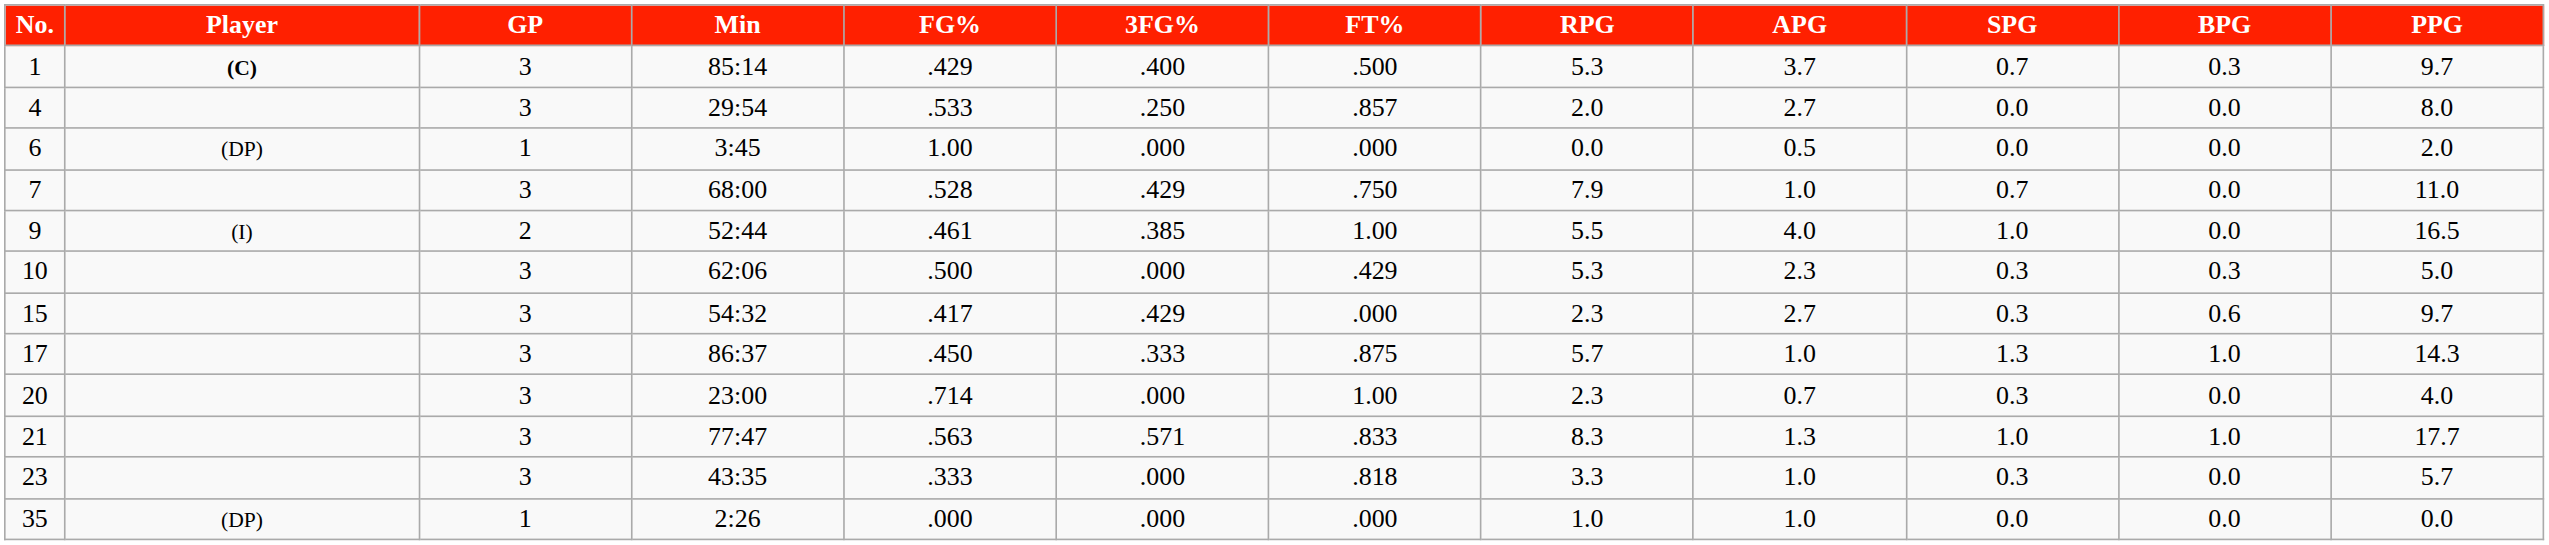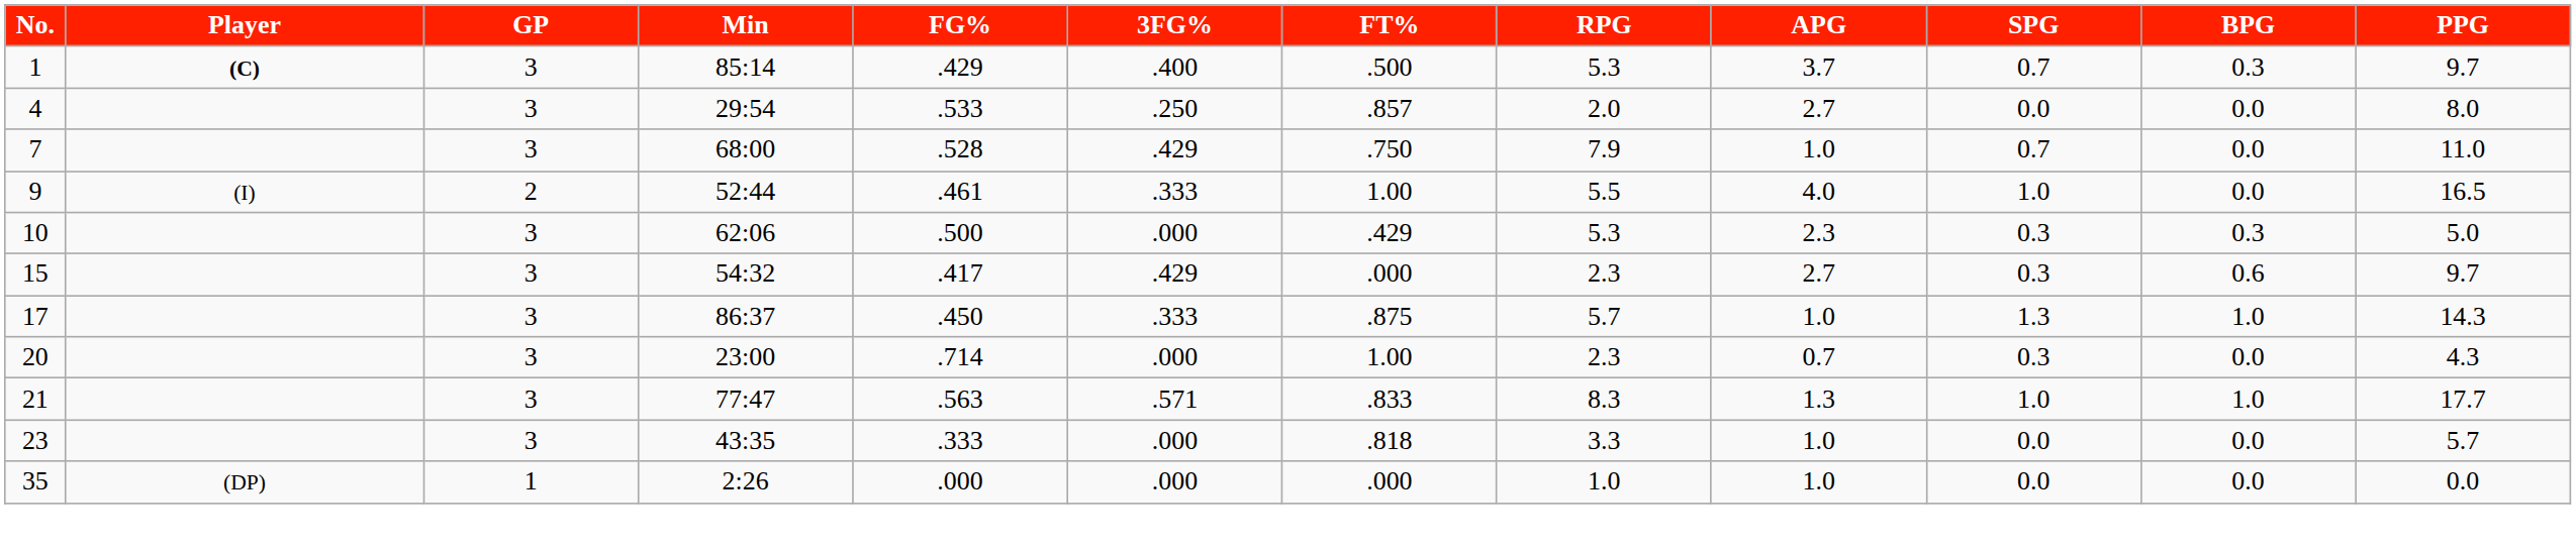 <table class="wikitable sortable">
 <tr>
 <th style="background:#ff2000; color:#ffffff" width="1%">No.</th>
 <th style="background:#ff2000; color:#ffffff" width="10%">Player</th>
 <th style="background:#ff2000; color:#ffffff" width="6%">GP</th>
 <th style="background:#ff2000; color:#ffffff" width="6%">Min</th>
 <th style="background:#ff2000; color:#ffffff" width="6%">FG%</th>
 <th style="background:#ff2000; color:#ffffff" width="6%">3FG%</th>
 <th style="background:#ff2000; color:#ffffff" width="6%">FT%</th>
 <th style="background:#ff2000; color:#ffffff" width="6%">RPG</th>
 <th style="background:#ff2000; color:#ffffff" width="6%">APG</th>
 <th style="background:#ff2000; color:#ffffff" width="6%">SPG</th>
 <th style="background:#ff2000; color:#ffffff" width="6%">BPG</th>
 <th style="background:#ff2000; color:#ffffff" width="6%">PPG</th>
 </tr>
 <tr style="text-align:center;" bgcolor="">
 <td>1</td>
 <td> <small><strong>(C)</strong></small></td>
 <td>3</td>
 <td>85:14</td>
 <td>.429</td>
 <td>.400</td>
 <td>.500</td>
 <td>5.3</td>
 <td>3.7</td>
 <td>0.7</td>
 <td>0.3</td>
 <td>9.7</td>
 </tr>
 <tr style="text-align:center;" bgcolor="">
 <td>4</td>
 <td></td>
 <td>3</td>
 <td>29:54</td>
 <td>.533</td>
 <td>.250</td>
 <td>.857</td>
 <td>2.0</td>
 <td>2.7</td>
 <td>0.0</td>
 <td>0.0</td>
 <td>8.0</td>
 </tr>
 <tr style="text-align:center;" bgcolor="">
-<td>6</td>
-<td> <small>(DP)</small></td>
-<td>1</td>
-<td>3:45</td>
-<td>1.00</td>
-<td>.000</td>
-<td>.000</td>
-<td>0.0</td>
-<td>0.5</td>
-<td>0.0</td>
-<td>0.0</td>
-<td>2.0</td>
-</tr>
-<tr style="text-align:center;" bgcolor="">
 <td>7</td>
 <td></td>
 <td>3</td>
 <td>68:00</td>
 <td>.528</td>
 <td>.429</td>
 <td>.750</td>
 <td>7.9</td>
 <td>1.0</td>
 <td>0.7</td>
 <td>0.0</td>
 <td>11.0</td>
 </tr>
 <tr style="text-align:center;" bgcolor="">
 <td>9</td>
 <td> <small>(I)</small></td>
 <td>2</td>
 <td>52:44</td>
 <td>.461</td>
-<td>.385</td>
+<td>.333</td>
 <td>1.00</td>
 <td>5.5</td>
 <td>4.0</td>
 <td>1.0</td>
 <td>0.0</td>
 <td>16.5</td>
 </tr>
 <tr style="text-align:center;" bgcolor="">
 <td>10</td>
 <td></td>
 <td>3</td>
 <td>62:06</td>
 <td>.500</td>
 <td>.000</td>
 <td>.429</td>
 <td>5.3</td>
 <td>2.3</td>
 <td>0.3</td>
 <td>0.3</td>
 <td>5.0</td>
 </tr>
 <tr style="text-align:center;" bgcolor="">
 <td>15</td>
 <td></td>
 <td>3</td>
 <td>54:32</td>
 <td>.417</td>
 <td>.429</td>
 <td>.000</td>
 <td>2.3</td>
 <td>2.7</td>
 <td>0.3</td>
 <td>0.6</td>
 <td>9.7</td>
 </tr>
 <tr style="text-align:center;" bgcolor="">
 <td>17</td>
 <td></td>
 <td>3</td>
 <td>86:37</td>
 <td>.450</td>
 <td>.333</td>
 <td>.875</td>
 <td>5.7</td>
 <td>1.0</td>
 <td>1.3</td>
 <td>1.0</td>
 <td>14.3</td>
 </tr>
 <tr style="text-align:center;" bgcolor="">
 <td>20</td>
 <td></td>
 <td>3</td>
 <td>23:00</td>
 <td>.714</td>
 <td>.000</td>
 <td>1.00</td>
 <td>2.3</td>
 <td>0.7</td>
 <td>0.3</td>
 <td>0.0</td>
-<td>4.0</td>
+<td>4.3</td>
 </tr>
 <tr style="text-align:center;" bgcolor="">
 <td>21</td>
 <td></td>
 <td>3</td>
 <td>77:47</td>
 <td>.563</td>
 <td>.571</td>
 <td>.833</td>
 <td>8.3</td>
 <td>1.3</td>
 <td>1.0</td>
 <td>1.0</td>
 <td>17.7</td>
 </tr>
 <tr style="text-align:center;" bgcolor="">
 <td>23</td>
 <td></td>
 <td>3</td>
 <td>43:35</td>
 <td>.333</td>
 <td>.000</td>
 <td>.818</td>
 <td>3.3</td>
 <td>1.0</td>
-<td>0.3</td>
+<td>0.0</td>
 <td>0.0</td>
 <td>5.7</td>
 </tr>
 <tr style="text-align:center;" bgcolor="">
 <td>35</td>
 <td> <small>(DP)</small></td>
 <td>1</td>
 <td>2:26</td>
 <td>.000</td>
 <td>.000</td>
 <td>.000</td>
 <td>1.0</td>
 <td>1.0</td>
 <td>0.0</td>
 <td>0.0</td>
 <td>0.0</td>
 </tr>
 </table>
